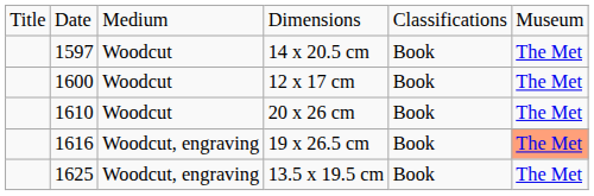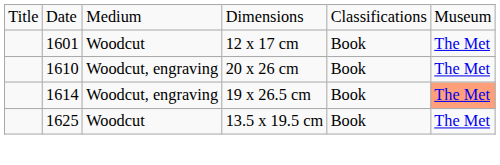 <table class="wikitable">
 <tr>
 <td>Title</td>
 <td>Date</td>
 <td>Medium</td>
 <td>Dimensions</td>
 <td>Classifications</td>
 <td>Museum</td>
 </tr>
 <tr>
 <td></td>
-<td>1597</td>
-<td>Woodcut</td>
-<td>14 x 20.5 cm</td>
-<td>Book</td>
-<td><a href='#'>The Met</a></td>
-</tr>
-<tr>
-<td></td>
-<td>1600</td>
+<td>1601</td>
 <td>Woodcut</td>
 <td>12 x 17 cm</td>
 <td>Book</td>
 <td><a href='#'>The Met</a></td>
 </tr>
 <tr>
 <td></td>
 <td>1610</td>
-<td>Woodcut</td>
+<td>Woodcut, engraving</td>
 <td>20 x 26 cm</td>
 <td>Book</td>
 <td><a href='#'>The Met</a></td>
 </tr>
 <tr>
 <td></td>
-<td>1616</td>
+<td>1614</td>
 <td>Woodcut, engraving</td>
 <td>19 x 26.5 cm</td>
 <td>Book</td>
 <td style="background: lightsalmon;"><a href='#'>The Met</a></td>
 </tr>
 <tr>
 <td></td>
 <td>1625</td>
-<td>Woodcut, engraving</td>
+<td>Woodcut</td>
 <td>13.5 x 19.5 cm</td>
 <td>Book</td>
 <td><a href='#'>The Met</a></td>
 </tr>
 </table>
